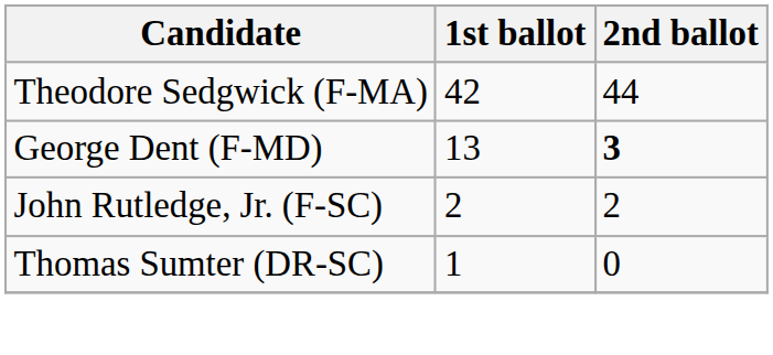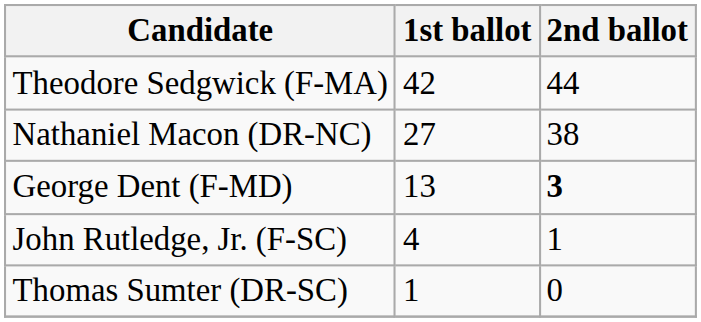 <table class="wikitable">
 <tr valign=bottom>
 <th>Candidate</th>
 <th>1st ballot</th>
 <th>2nd ballot</th>
 </tr>
 <tr>
 <td>Theodore Sedgwick (F-MA)</td>
 <td>42</td>
 <td>44</td>
 </tr>
 <tr>
+<td>Nathaniel Macon (DR-NC)</td>
+<td>27</td>
+<td>38</td>
+</tr>
+<tr>
 <td>George Dent (F-MD)</td>
 <td>13</td>
 <td><strong>3</strong></td>
 </tr>
 <tr>
 <td>John Rutledge, Jr. (F-SC)</td>
-<td>2</td>
-<td>2</td>
+<td>4</td>
+<td>1</td>
 </tr>
 <tr>
 <td>Thomas Sumter (DR-SC)</td>
 <td>1</td>
 <td>0</td>
 </tr>
 <tr>
 </tr>
 </table>
